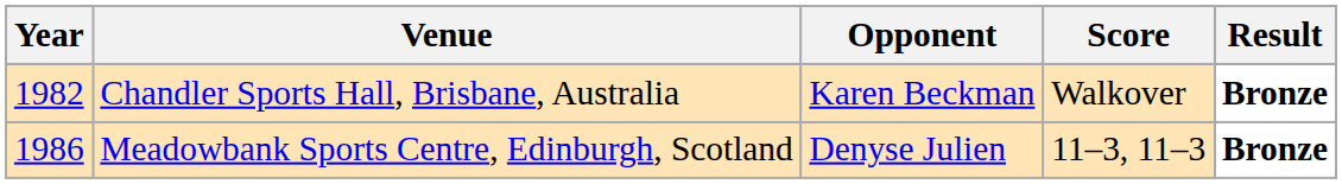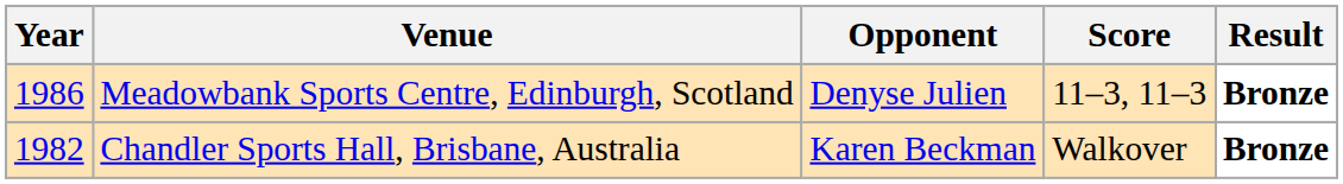 <table class="sortable wikitable" style="font-size: 90%;">
 <tr>
 <th>Year</th>
 <th>Venue</th>
 <th>Opponent</th>
 <th>Score</th>
 <th>Result</th>
 </tr>
 <tr style="background:#FFE4B5">
+<td align="center"><a href='#'>1986</a></td>
+<td align="left"><a href='#'>Meadowbank Sports Centre</a>, <a href='#'>Edinburgh</a>, Scotland</td>
+<td align="left"> <a href='#'>Denyse Julien</a></td>
+<td align="left">11–3, 11–3</td>
+<td style="text-align:left; background:white"> <strong>Bronze</strong></td>
+</tr>
+<tr style="background:#FFE4B5">
 <td align="center"><a href='#'>1982</a></td>
 <td align="left"><a href='#'>Chandler Sports Hall</a>, <a href='#'>Brisbane</a>, Australia</td>
 <td align="left"> <a href='#'>Karen Beckman</a></td>
 <td align="left">Walkover</td>
 <td style="text-align:left; background:white"> <strong>Bronze</strong></td>
 </tr>
-<tr style="background:#FFE4B5">
-<td align="center"><a href='#'>1986</a></td>
-<td align="left"><a href='#'>Meadowbank Sports Centre</a>, <a href='#'>Edinburgh</a>, Scotland</td>
-<td align="left"> <a href='#'>Denyse Julien</a></td>
-<td align="left">11–3, 11–3</td>
-<td style="text-align:left; background:white"> <strong>Bronze</strong></td>
-</tr>
 </table>
